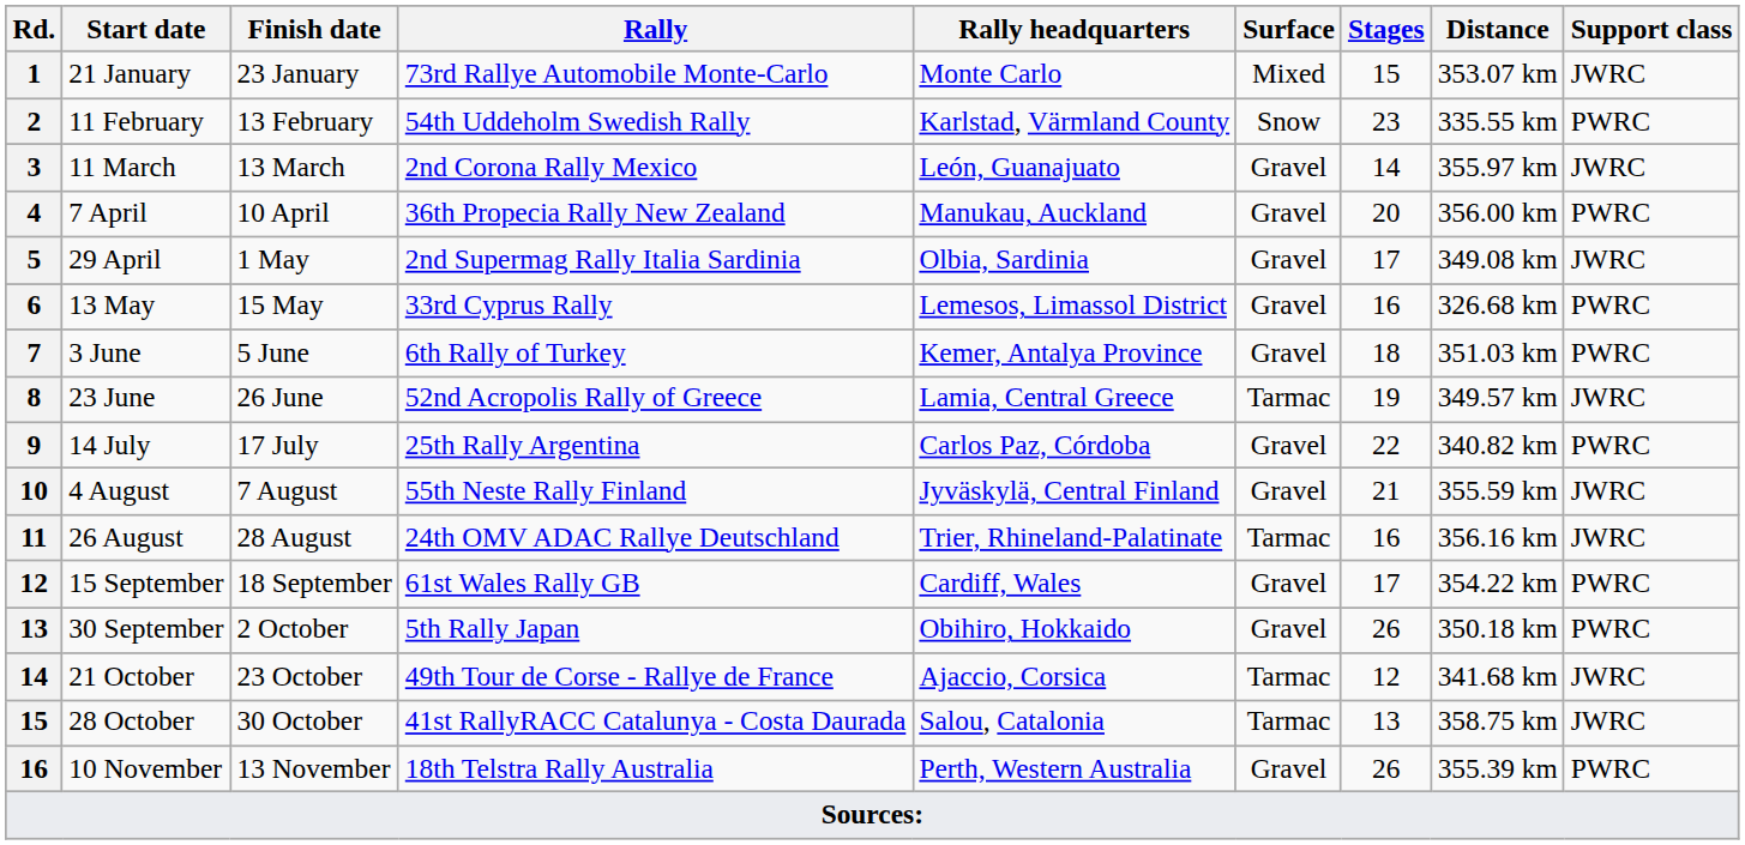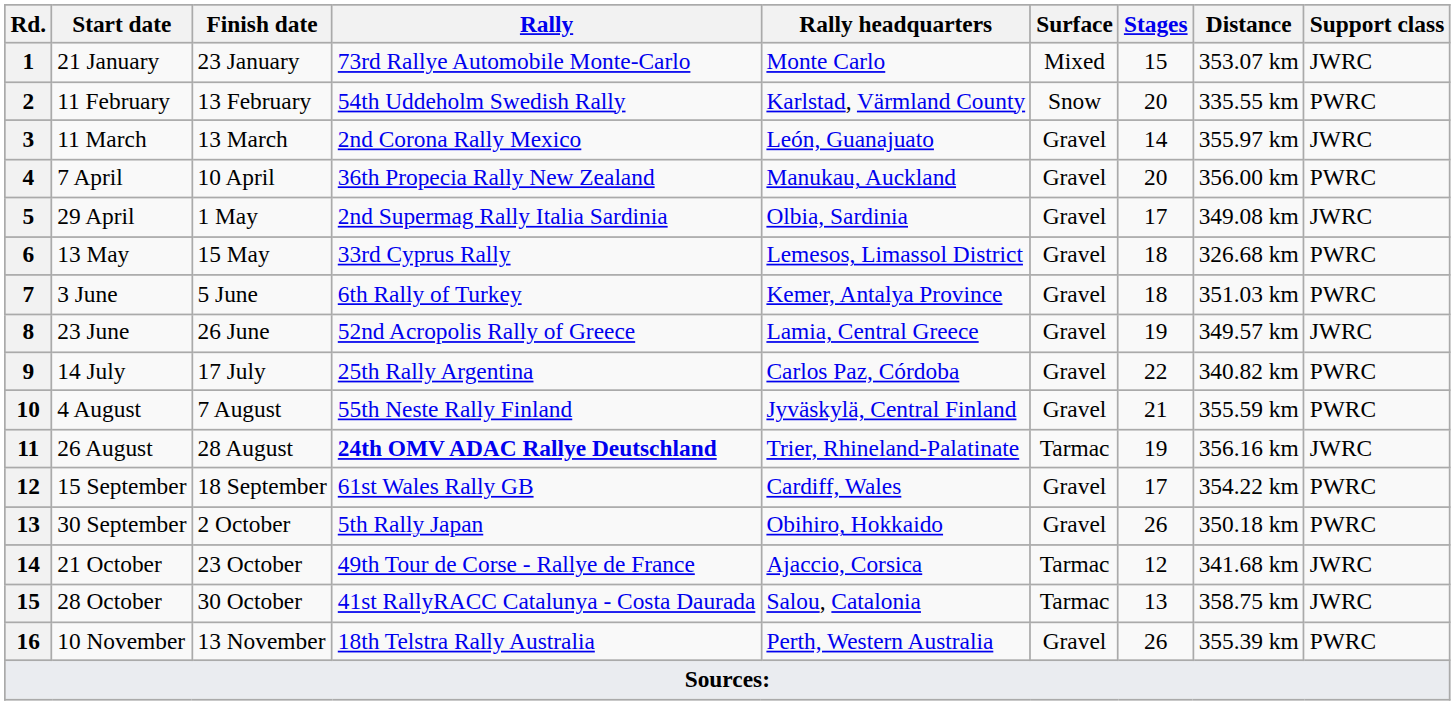 <table class="wikitable" style="font-size: 85%;">
 <tr>
 <th>Rd.</th>
 <th>Start date</th>
 <th>Finish date</th>
 <th><a href='#'>Rally</a></th>
 <th>Rally headquarters</th>
 <th>Surface</th>
 <th><a href='#'>Stages</a></th>
 <th>Distance</th>
 <th>Support class</th>
 </tr>
 <tr>
 <th>1</th>
 <td>21 January</td>
 <td>23 January</td>
 <td> <a href='#'>73rd Rallye Automobile Monte-Carlo</a></td>
 <td><a href='#'>Monte Carlo</a></td>
 <td align=center>Mixed</td>
 <td align=center>15</td>
 <td align=center>353.07 km</td>
 <td>JWRC</td>
 </tr>
 <tr>
 <th>2</th>
 <td>11 February</td>
 <td>13 February</td>
 <td> <a href='#'>54th Uddeholm Swedish Rally</a></td>
 <td><a href='#'>Karlstad</a>, <a href='#'>Värmland County</a></td>
 <td align=center>Snow</td>
-<td align=center>23</td>
+<td align=center>20</td>
 <td align=center>335.55 km</td>
 <td>PWRC</td>
 </tr>
 <tr>
 <th>3</th>
 <td>11 March</td>
 <td>13 March</td>
 <td> <a href='#'>2nd Corona Rally Mexico</a></td>
 <td><a href='#'>León, Guanajuato</a></td>
 <td align=center>Gravel</td>
 <td align=center>14</td>
 <td align=center>355.97 km</td>
 <td>JWRC</td>
 </tr>
 <tr>
 <th>4</th>
 <td>7 April</td>
 <td>10 April</td>
 <td> <a href='#'>36th Propecia Rally New Zealand</a></td>
 <td><a href='#'>Manukau, Auckland</a></td>
 <td align="center">Gravel</td>
 <td align="center">20</td>
 <td align="center">356.00 km</td>
 <td>PWRC</td>
 </tr>
 <tr>
 <th>5</th>
 <td>29 April</td>
 <td>1 May</td>
 <td> <a href='#'>2nd Supermag Rally Italia Sardinia</a></td>
 <td><a href='#'>Olbia, Sardinia</a></td>
 <td align="center">Gravel</td>
 <td align="center">17</td>
 <td align="center">349.08 km</td>
 <td>JWRC</td>
 </tr>
 <tr>
 <th>6</th>
 <td>13 May</td>
 <td>15 May</td>
 <td> <a href='#'>33rd Cyprus Rally</a></td>
 <td><a href='#'>Lemesos, Limassol District</a></td>
 <td align="center">Gravel</td>
-<td align="center">16</td>
+<td align="center">18</td>
 <td align="center">326.68 km</td>
 <td>PWRC</td>
 </tr>
 <tr>
 <th>7</th>
 <td>3 June</td>
 <td>5 June</td>
 <td> <a href='#'>6th Rally of Turkey</a></td>
 <td><a href='#'>Kemer, Antalya Province</a></td>
 <td align="center">Gravel</td>
 <td align="center">18</td>
 <td align="center">351.03 km</td>
 <td>PWRC</td>
 </tr>
 <tr>
 <th>8</th>
 <td>23 June</td>
 <td>26 June</td>
 <td> <a href='#'>52nd Acropolis Rally of Greece</a></td>
 <td><a href='#'>Lamia, Central Greece</a></td>
-<td align="center">Tarmac</td>
+<td align="center">Gravel</td>
 <td align="center">19</td>
 <td align="center">349.57 km</td>
 <td>JWRC</td>
 </tr>
 <tr>
 <th>9</th>
 <td>14 July</td>
 <td>17 July</td>
 <td> <a href='#'>25th Rally Argentina</a></td>
 <td><a href='#'>Carlos Paz, Córdoba</a></td>
 <td align="center">Gravel</td>
 <td align="center">22</td>
 <td align="center">340.82 km</td>
 <td>PWRC</td>
 </tr>
 <tr>
 <th>10</th>
 <td>4 August</td>
 <td>7 August</td>
 <td> <a href='#'>55th Neste Rally Finland</a></td>
 <td><a href='#'>Jyväskylä, Central Finland</a></td>
 <td align="center">Gravel</td>
 <td align="center">21</td>
 <td align="center">355.59 km</td>
-<td>JWRC</td>
+<td>PWRC</td>
 </tr>
 <tr>
 <th>11</th>
 <td>26 August</td>
 <td>28 August</td>
-<td> <a href='#'>24th OMV ADAC Rallye Deutschland</a></td>
+<td><strong> <a href='#'>24th OMV ADAC Rallye Deutschland</a></strong></td>
 <td><a href='#'>Trier, Rhineland-Palatinate</a></td>
 <td align="center">Tarmac</td>
-<td align="center">16</td>
+<td align="center">19</td>
 <td align="center">356.16 km</td>
 <td>JWRC</td>
 </tr>
 <tr>
 <th>12</th>
 <td>15 September</td>
 <td>18 September</td>
 <td> <a href='#'>61st Wales Rally GB</a></td>
 <td><a href='#'>Cardiff, Wales</a></td>
 <td align="center">Gravel</td>
 <td align="center">17</td>
 <td align="center">354.22 km</td>
 <td>PWRC</td>
 </tr>
 <tr>
 <th>13</th>
 <td>30 September</td>
 <td>2 October</td>
 <td> <a href='#'>5th Rally Japan</a></td>
 <td><a href='#'>Obihiro, Hokkaido</a></td>
 <td align="center">Gravel</td>
 <td align="center">26</td>
 <td align="center">350.18 km</td>
 <td>PWRC</td>
 </tr>
 <tr>
 <th>14</th>
 <td>21 October</td>
 <td>23 October</td>
 <td> <a href='#'>49th Tour de Corse - Rallye de France</a></td>
 <td><a href='#'>Ajaccio, Corsica</a></td>
 <td align="center">Tarmac</td>
 <td align="center">12</td>
 <td align="center">341.68 km</td>
 <td>JWRC</td>
 </tr>
 <tr>
 <th>15</th>
 <td>28 October</td>
 <td>30 October</td>
 <td> <a href='#'>41st RallyRACC Catalunya - Costa Daurada</a></td>
 <td><a href='#'>Salou</a>, <a href='#'>Catalonia</a></td>
 <td align="center">Tarmac</td>
 <td align="center">13</td>
 <td align="center">358.75 km</td>
 <td>JWRC</td>
 </tr>
 <tr>
 <th>16</th>
 <td>10 November</td>
 <td>13 November</td>
 <td> <a href='#'>18th Telstra Rally Australia</a></td>
 <td><a href='#'>Perth, Western Australia</a></td>
 <td align=center>Gravel</td>
 <td align=center>26</td>
 <td align=center>355.39 km</td>
 <td>PWRC</td>
 </tr>
 <tr>
 <td colspan="9" style="background-color:#EAECF0;text-align:center"><strong>Sources:</strong></td>
 </tr>
 </table>
